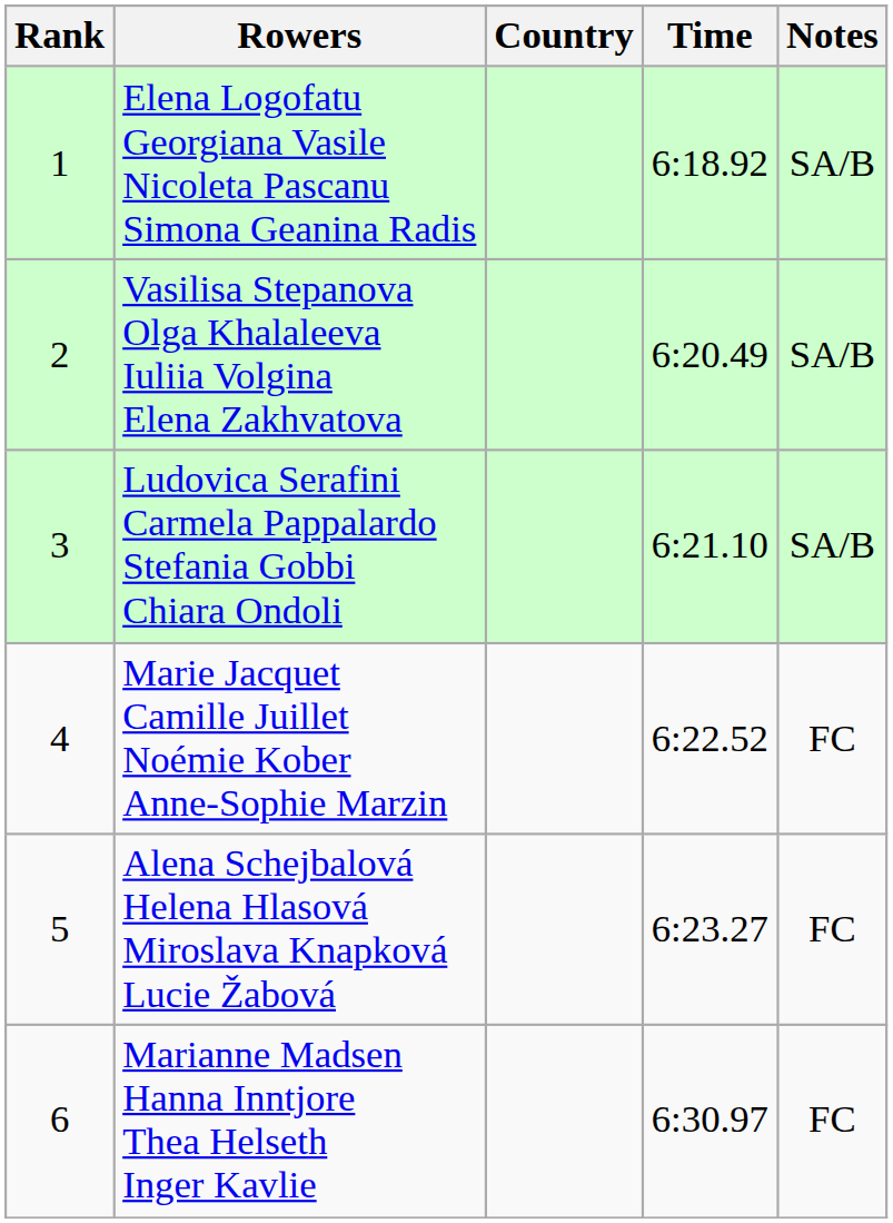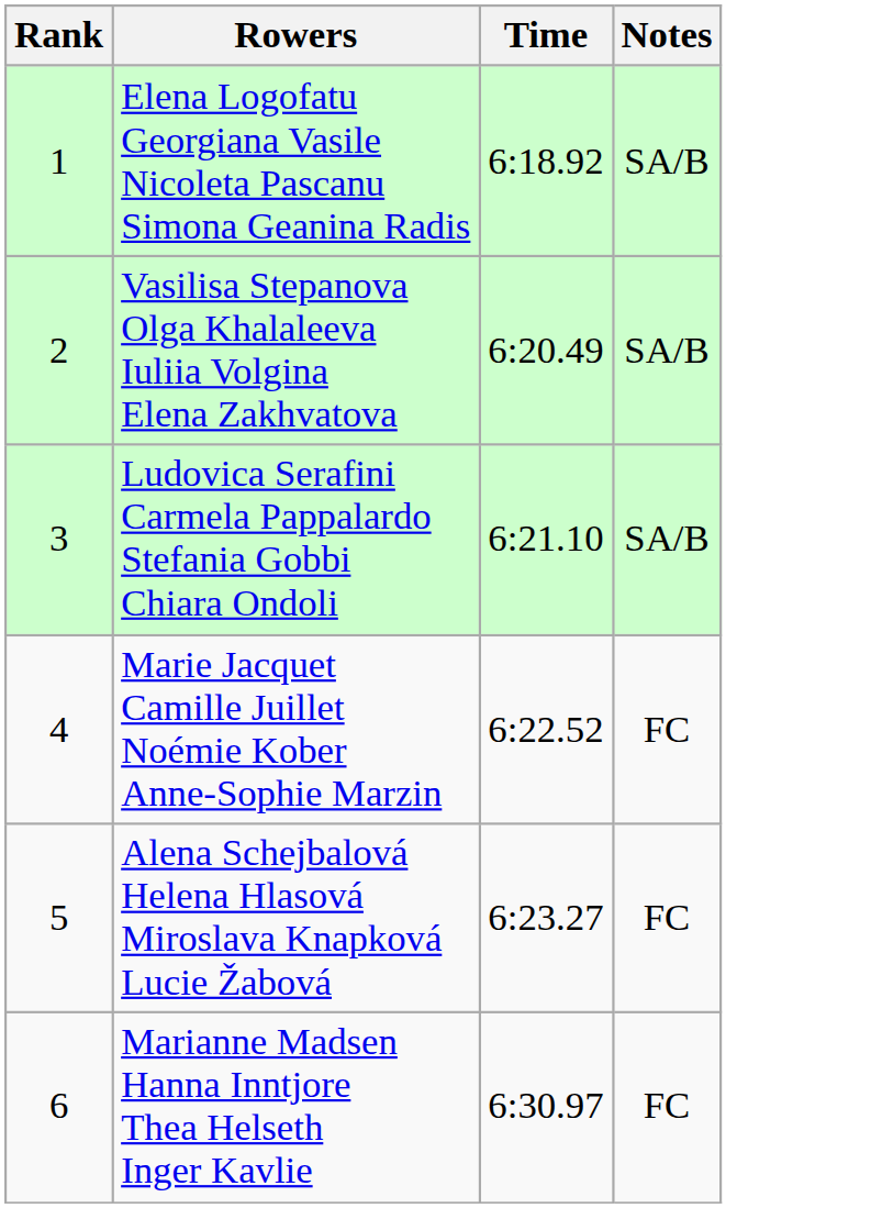 <table class="wikitable" style="text-align:center">
 <tr>
 <th>Rank</th>
 <th>Rowers</th>
-<th>Country</th>
 <th>Time</th>
 <th>Notes</th>
 </tr>
 <tr bgcolor=ccffcc>
 <td>1</td>
 <td align="left"><a href='#'>Elena Logofatu</a><br><a href='#'>Georgiana Vasile</a><br><a href='#'>Nicoleta Pascanu</a><br><a href='#'>Simona Geanina Radis</a></td>
-<td align="left"></td>
 <td>6:18.92</td>
 <td>SA/B</td>
 </tr>
 <tr bgcolor=ccffcc>
 <td>2</td>
 <td align="left"><a href='#'>Vasilisa Stepanova</a><br><a href='#'>Olga Khalaleeva</a><br><a href='#'>Iuliia Volgina</a><br><a href='#'>Elena Zakhvatova</a></td>
-<td align="left"></td>
 <td>6:20.49</td>
 <td>SA/B</td>
 </tr>
 <tr bgcolor=ccffcc>
 <td>3</td>
 <td align="left"><a href='#'>Ludovica Serafini</a><br><a href='#'>Carmela Pappalardo</a><br><a href='#'>Stefania Gobbi</a><br><a href='#'>Chiara Ondoli</a></td>
-<td align="left"></td>
 <td>6:21.10</td>
 <td>SA/B</td>
 </tr>
 <tr>
 <td>4</td>
 <td align="left"><a href='#'>Marie Jacquet</a><br><a href='#'>Camille Juillet</a><br><a href='#'>Noémie Kober</a><br><a href='#'>Anne-Sophie Marzin</a></td>
-<td align="left"></td>
 <td>6:22.52</td>
 <td>FC</td>
 </tr>
 <tr>
 <td>5</td>
 <td align="left"><a href='#'>Alena Schejbalová</a><br><a href='#'>Helena Hlasová</a><br><a href='#'>Miroslava Knapková</a><br><a href='#'>Lucie Žabová</a></td>
-<td align="left"></td>
 <td>6:23.27</td>
 <td>FC</td>
 </tr>
 <tr>
 <td>6</td>
 <td align="left"><a href='#'>Marianne Madsen</a><br><a href='#'>Hanna Inntjore</a><br><a href='#'>Thea Helseth</a><br><a href='#'>Inger Kavlie</a></td>
-<td align="left"></td>
 <td>6:30.97</td>
 <td>FC</td>
 </tr>
 </table>
